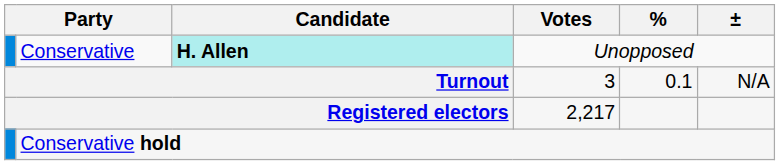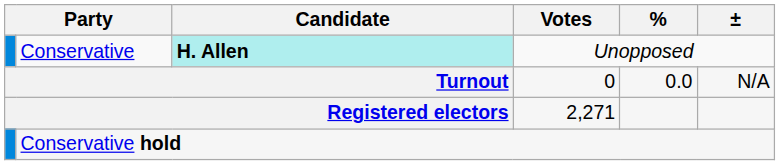 <table class=wikitable>
 <tr>
 <th scope="col" colspan="2" style="width: 130px">Party</th>
 <th scope="col" style="width: 17em">Candidate</th>
 <th scope="col" style="width: 5em">Votes</th>
 <th scope="col" style="width: 3.5em">%</th>
 <th scope="col" style="width: 3.5em">±</th>
 </tr>
 <tr>
 <td style="background:#0087DC;"></td>
 <td><a href='#'>Conservative</a></td>
 <td style="background: paleturquoise;"><strong>H. Allen</strong></td>
 <td style="text-align: center; "colspan="3"><em>Unopposed</em></td>
 </tr>
 <tr style="background-color:#F6F6F6">
 <th colspan="3" style="text-align: right; margin-right: 0.5em"><a href='#'>Turnout</a></th>
-<td style="text-align: right; margin-right: 0.5em">3</td>
-<td style="text-align: right; margin-right: 0.5em">0.1</td>
+<td style="text-align: right; margin-right: 0.5em">0</td>
+<td style="text-align: right; margin-right: 0.5em">0.0</td>
 <td style="text-align: right; margin-right: 0.5em">N/A</td>
 </tr>
 <tr style="background-color:#F6F6F6;">
 <th colspan="3" style="text-align:right;"><a href='#'>Registered electors</a></th>
-<td style="text-align:right; margin-right:0.5em">2,217</td>
+<td style="text-align:right; margin-right:0.5em">2,271</td>
 <td></td>
 <td></td>
 </tr>
 <tr style="background-color:#F6F6F6">
 <td style="background:#0087DC;"></td>
 <td colspan="5"><a href='#'>Conservative</a> <strong>hold</strong></td>
 </tr>
 </table>
